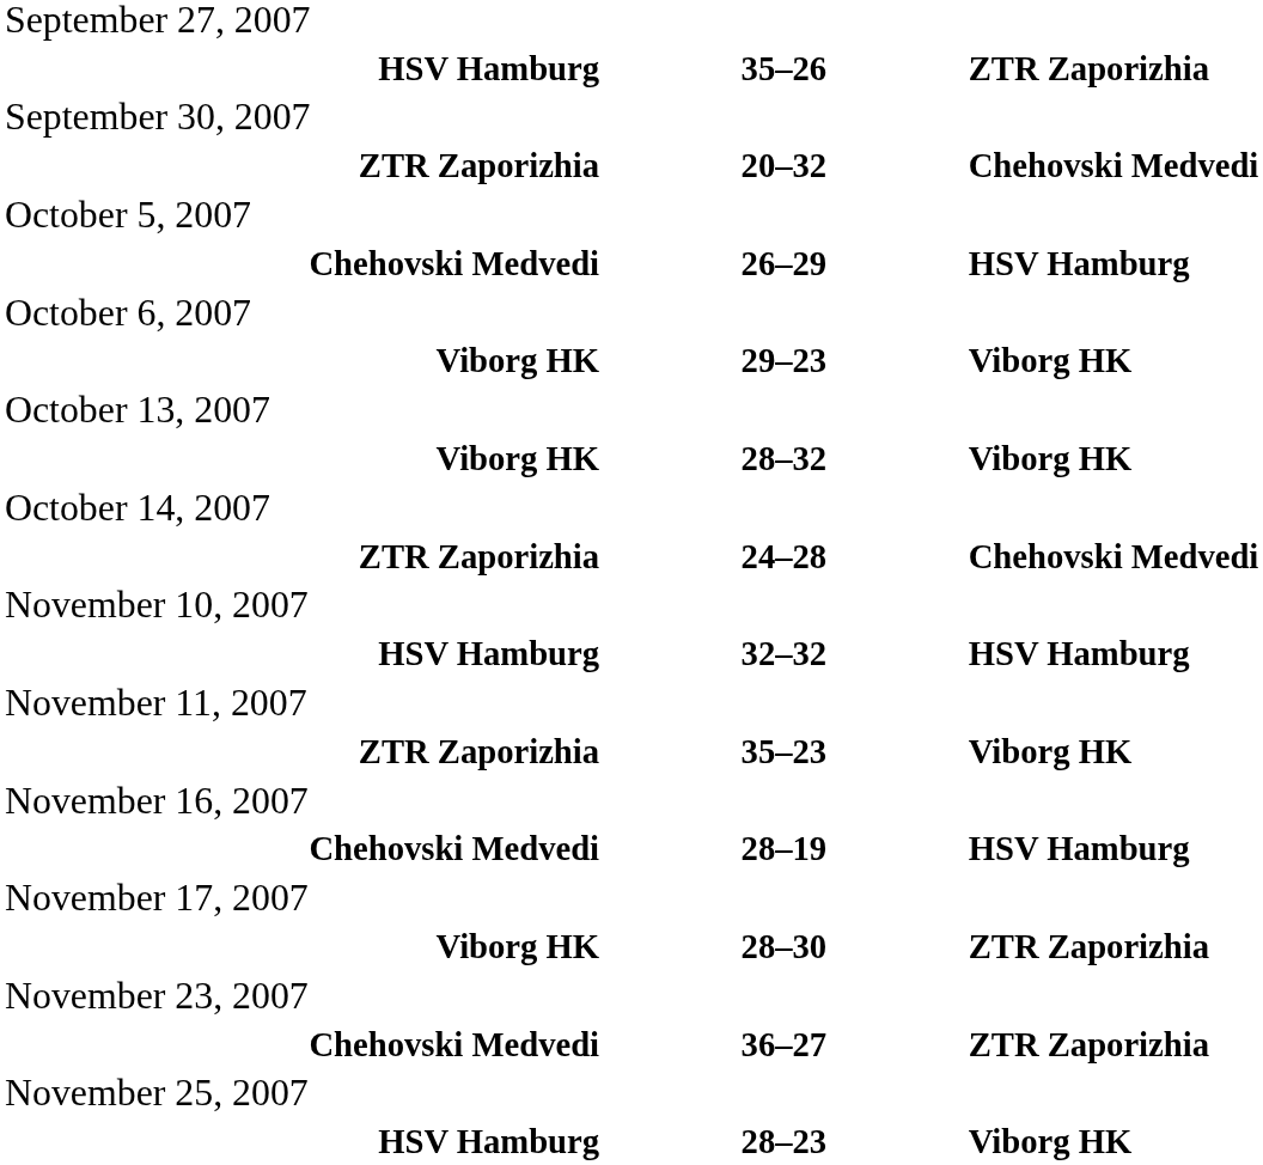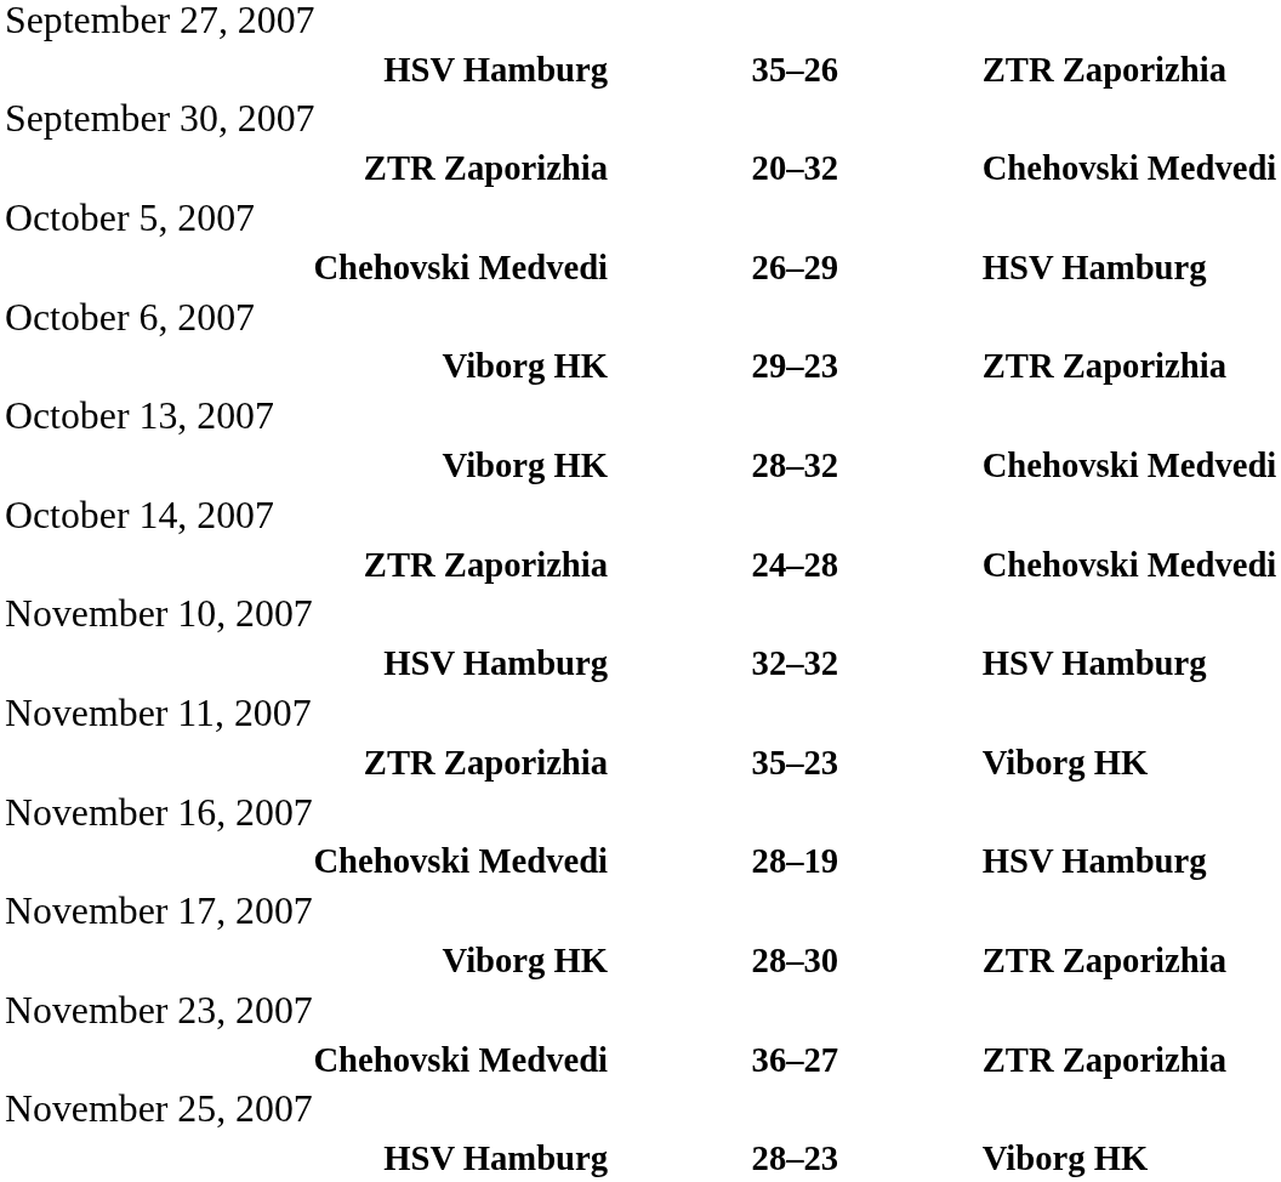 <table width=100% cellspacing=1>
 <tr>
 <th width=20%></th>
 <th width=12%></th>
 <th width=20%></th>
 <th></th>
 </tr>
 <tr>
 <td>September 27, 2007</td>
 </tr>
 <tr style=font-size:90%>
 <td align=right><strong>HSV Hamburg</strong></td>
 <td align=center><strong>35–26</strong></td>
 <td><strong>ZTR Zaporizhia</strong></td>
 </tr>
 <tr>
 <td>September 30, 2007</td>
 </tr>
 <tr style=font-size:90%>
 <td align=right><strong>ZTR Zaporizhia</strong></td>
 <td align=center><strong>20–32</strong></td>
 <td><strong>Chehovski Medvedi</strong></td>
 </tr>
 <tr>
 <td>October 5, 2007</td>
 </tr>
 <tr style=font-size:90%>
 <td align=right><strong>Chehovski Medvedi</strong></td>
 <td align=center><strong>26–29</strong></td>
 <td><strong>HSV Hamburg</strong></td>
 </tr>
 <tr>
 <td>October 6, 2007</td>
 </tr>
 <tr style=font-size:90%>
 <td align=right><strong>Viborg HK</strong></td>
 <td align=center><strong>29–23</strong></td>
-<td><strong>Viborg HK</strong></td>
+<td><strong>ZTR Zaporizhia</strong></td>
 </tr>
 <tr>
 <td>October 13, 2007</td>
 </tr>
 <tr style=font-size:90%>
 <td align=right><strong>Viborg HK</strong></td>
 <td align=center><strong>28–32</strong></td>
-<td><strong>Viborg HK</strong></td>
+<td><strong>Chehovski Medvedi</strong></td>
 </tr>
 <tr>
 <td>October 14, 2007</td>
 </tr>
 <tr style=font-size:90%>
 <td align=right><strong>ZTR Zaporizhia</strong></td>
 <td align=center><strong>24–28</strong></td>
 <td><strong>Chehovski Medvedi</strong></td>
 </tr>
 <tr>
 <td>November 10, 2007</td>
 </tr>
 <tr style=font-size:90%>
 <td align=right><strong>HSV Hamburg</strong></td>
 <td align=center><strong>32–32</strong></td>
 <td><strong>HSV Hamburg</strong></td>
 </tr>
 <tr>
 <td>November 11, 2007</td>
 </tr>
 <tr style=font-size:90%>
 <td align=right><strong>ZTR Zaporizhia</strong></td>
 <td align=center><strong>35–23</strong></td>
 <td><strong>Viborg HK</strong></td>
 </tr>
 <tr>
 <td>November 16, 2007</td>
 </tr>
 <tr style=font-size:90%>
 <td align=right><strong>Chehovski Medvedi</strong></td>
 <td align=center><strong>28–19</strong></td>
 <td><strong>HSV Hamburg</strong></td>
 </tr>
 <tr>
 <td>November 17, 2007</td>
 </tr>
 <tr style=font-size:90%>
 <td align=right><strong>Viborg HK</strong></td>
 <td align=center><strong>28–30</strong></td>
 <td><strong>ZTR Zaporizhia</strong></td>
 </tr>
 <tr>
 <td>November 23, 2007</td>
 </tr>
 <tr style=font-size:90%>
 <td align=right><strong>Chehovski Medvedi</strong></td>
 <td align=center><strong>36–27</strong></td>
 <td><strong>ZTR Zaporizhia</strong></td>
 </tr>
 <tr>
 <td>November 25, 2007</td>
 </tr>
 <tr style=font-size:90%>
 <td align=right><strong>HSV Hamburg</strong></td>
 <td align=center><strong>28–23</strong></td>
 <td><strong>Viborg HK</strong></td>
 </tr>
 </table>
